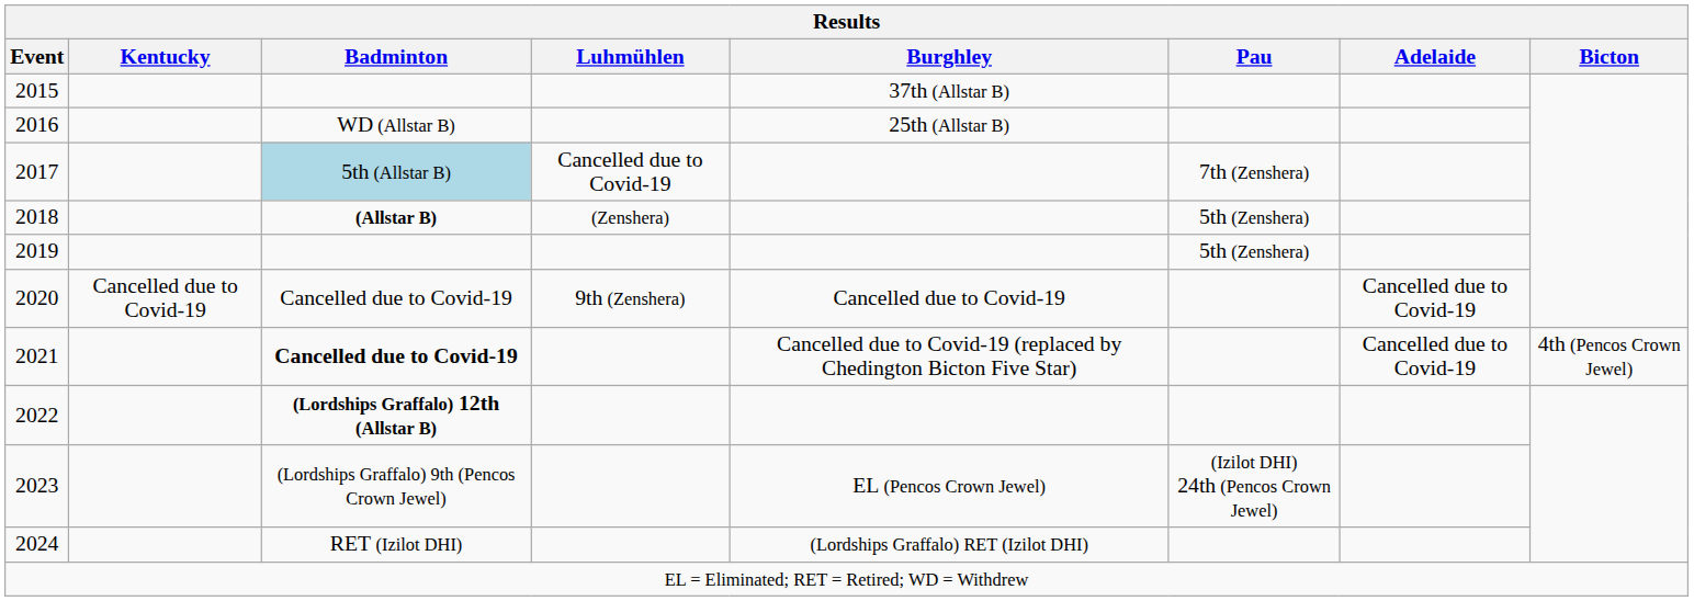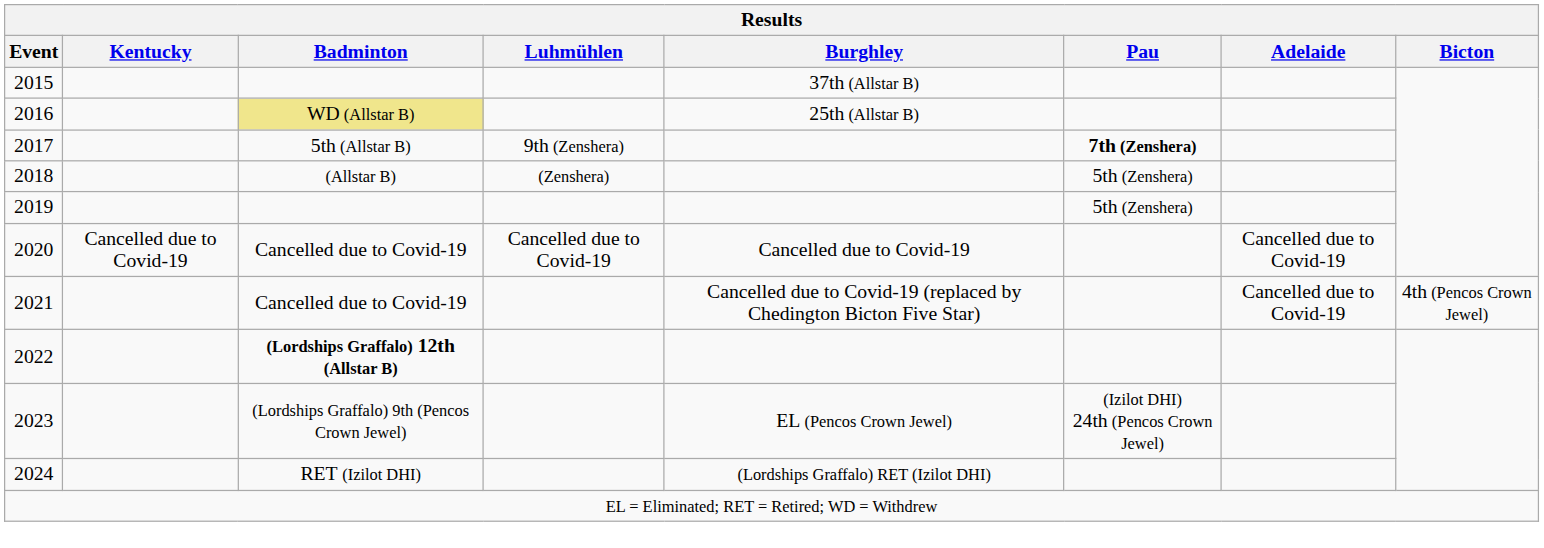 <table class="wikitable" style="text-align:center">
 <tr>
 <th colspan=13 align=center><strong>Results</strong></th>
 </tr>
 <tr>
 <th>Event</th>
 <th><a href='#'>Kentucky</a></th>
 <th><a href='#'>Badminton</a></th>
 <th><a href='#'>Luhmühlen</a></th>
 <th><a href='#'>Burghley</a></th>
 <th><a href='#'>Pau</a></th>
 <th><a href='#'>Adelaide</a></th>
 <th><a href='#'>Bicton</a></th>
 </tr>
 <tr>
 <td>2015</td>
 <td></td>
 <td></td>
 <td></td>
 <td>37th<small> (Allstar B)</small></td>
 <td></td>
 <td></td>
 </tr>
 <tr>
 <td>2016</td>
 <td></td>
-<td>WD<small> (Allstar B)</small></td>
+<td style="background: khaki;">WD<small> (Allstar B)</small></td>
 <td></td>
 <td>25th<small> (Allstar B)</small></td>
 <td></td>
 <td></td>
 </tr>
 <tr>
 <td>2017</td>
 <td></td>
-<td style="background: lightblue;">5th<small> (Allstar B)</small></td>
-<td>Cancelled due to Covid-19</td>
+<td>5th<small> (Allstar B)</small></td>
+<td>9th<small> (Zenshera)</small></td>
 <td></td>
-<td>7th<small> (Zenshera)</small></td>
+<td><strong>7th<small> (Zenshera)</small></strong></td>
 <td></td>
 </tr>
 <tr>
 <td>2018</td>
 <td></td>
-<td><strong><small> (Allstar B)</small></strong></td>
+<td><small> (Allstar B)</small></td>
 <td><small> (Zenshera)</small></td>
 <td></td>
 <td>5th<small> (Zenshera)</small></td>
 <td></td>
 </tr>
 <tr>
 <td>2019</td>
 <td></td>
 <td></td>
 <td></td>
 <td></td>
 <td>5th<small> (Zenshera)</small></td>
 <td></td>
 </tr>
 <tr>
 <td>2020</td>
 <td>Cancelled due to Covid-19</td>
 <td>Cancelled due to Covid-19</td>
-<td>9th<small> (Zenshera)</small></td>
+<td>Cancelled due to Covid-19</td>
 <td>Cancelled due to Covid-19</td>
 <td></td>
 <td>Cancelled due to Covid-19</td>
 </tr>
 <tr>
 <td>2021</td>
 <td></td>
-<td><strong>Cancelled due to Covid-19</strong></td>
+<td>Cancelled due to Covid-19</td>
 <td></td>
 <td>Cancelled due to Covid-19 (replaced by Chedington Bicton Five Star)</td>
 <td></td>
 <td>Cancelled due to Covid-19</td>
 <td>4th<small> (Pencos Crown Jewel)</small></td>
 </tr>
 <tr>
 <td>2022</td>
 <td></td>
 <td><strong><small> (Lordships Graffalo)</small> 12th<small> (Allstar B)</small></strong></td>
 <td></td>
 <td></td>
 <td></td>
 <td></td>
 </tr>
 <tr>
 <td>2023</td>
 <td></td>
 <td><small> (Lordships Graffalo) 9th (Pencos Crown Jewel)</small></td>
 <td></td>
 <td>EL<small> (Pencos Crown Jewel)</small></td>
 <td><small> (Izilot DHI)</small><br>24th<small> (Pencos Crown Jewel)</small></td>
 <td></td>
 </tr>
 <tr>
 <td>2024</td>
 <td></td>
 <td>RET <small> (Izilot DHI)</small></td>
 <td></td>
 <td><small> (Lordships Graffalo) RET (Izilot DHI)</small></td>
 <td></td>
 <td></td>
 </tr>
 <tr>
 <td colspan=13 align=center><small> EL = Eliminated; RET = Retired; WD = Withdrew </small></td>
 </tr>
 </table>
